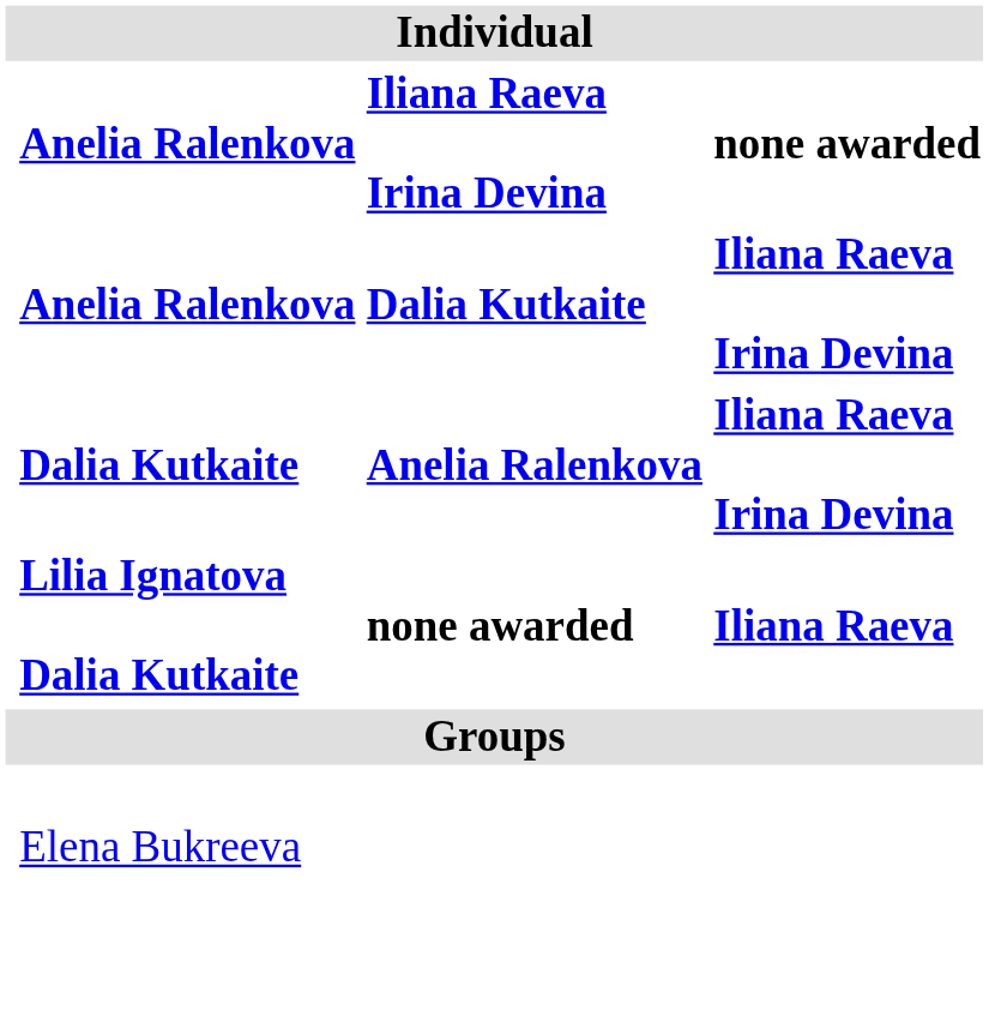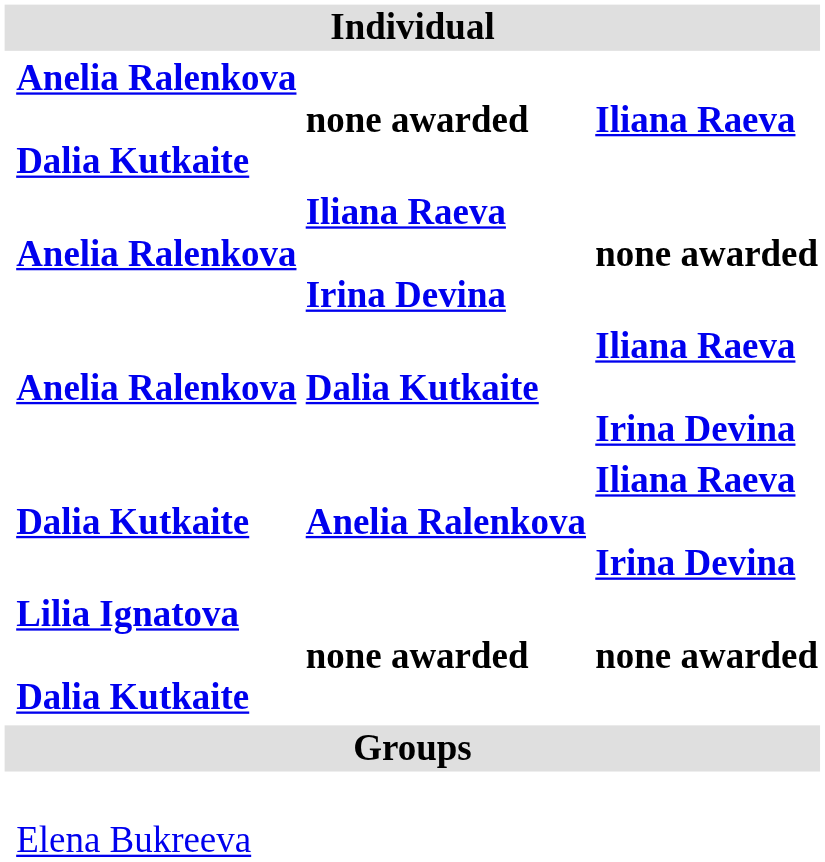 <table>
 <tr bgcolor="DFDFDF">
 <td colspan="4" align="center"><strong>Individual</strong></td>
+</tr>
+<tr>
+<th scope=row style="text-align:left"></th>
+<td><strong><a href='#'>Anelia Ralenkova </a></strong><br><small></small><br><strong><a href='#'>Dalia Kutkaite </a></strong><br><small></small></td>
+<td><strong>none awarded</strong></td>
+<td><strong><a href='#'>Iliana Raeva</a></strong><br></td>
 </tr>
 <tr>
 <th scope=row style="text-align:left"></th>
 <td><strong><a href='#'>Anelia Ralenkova</a></strong><br></td>
 <td><strong><a href='#'>Iliana Raeva</a></strong><br><small></small><br><strong><a href='#'>Irina Devina</a></strong><br><small></small></td>
 <td><strong>none awarded</strong></td>
 </tr>
 <tr>
 <th scope=row style="text-align:left"></th>
 <td><strong><a href='#'>Anelia Ralenkova</a></strong><br></td>
 <td><strong><a href='#'>Dalia Kutkaite</a></strong><br></td>
 <td><strong><a href='#'>Iliana Raeva</a></strong><br><small></small><br><strong><a href='#'>Irina Devina</a></strong><br><small></small></td>
 </tr>
 <tr>
 <th scope=row style="text-align:left"></th>
 <td><strong><a href='#'>Dalia Kutkaite</a></strong><br></td>
 <td><strong><a href='#'>Anelia Ralenkova</a></strong><br></td>
 <td><strong><a href='#'>Iliana Raeva</a></strong><br><small></small><br><strong><a href='#'>Irina Devina</a></strong><br><small></small></td>
 </tr>
 <tr>
 <th scope=row style="text-align:left"></th>
 <td><strong><a href='#'>Lilia Ignatova</a></strong><br><small></small><br><strong><a href='#'>Dalia Kutkaite</a></strong><br><small></small></td>
 <td><strong>none awarded</strong></td>
-<td><strong><a href='#'>Iliana Raeva</a></strong><br></td>
+<td><strong>none awarded</strong></td>
 </tr>
 <tr bgcolor="DFDFDF">
 <td colspan="4" align="center"><strong>Groups</strong></td>
 </tr>
 <tr>
 <th scope=row style="text-align:left"></th>
 <td><strong></strong><br><a href='#'>Elena Bukreeva</a><br></td>
 <td><strong></strong></td>
 <td><strong></strong></td>
 </tr>
 </table>
